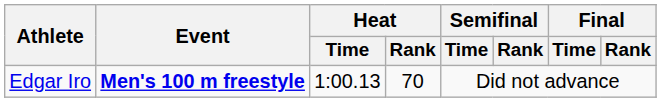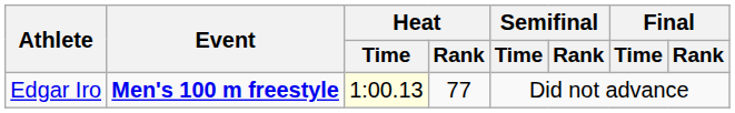 <table class=wikitable style="font-size:90%">
 <tr>
 <th rowspan="2">Athlete</th>
 <th rowspan="2">Event</th>
 <th colspan="2">Heat</th>
 <th colspan="2">Semifinal</th>
 <th colspan="2">Final</th>
 </tr>
 <tr style="font-size:95%">
 <th>Time</th>
 <th>Rank</th>
 <th>Time</th>
 <th>Rank</th>
 <th>Time</th>
 <th>Rank</th>
 </tr>
 <tr align=center>
 <td align=left><a href='#'>Edgar Iro</a></td>
 <td align=left><strong><a href='#'>Men's 100 m freestyle</a></strong></td>
-<td>1:00.13</td>
-<td>70</td>
+<td style="background: lightyellow;">1:00.13</td>
+<td>77</td>
 <td colspan="4">Did not advance</td>
 </tr>
 </table>
